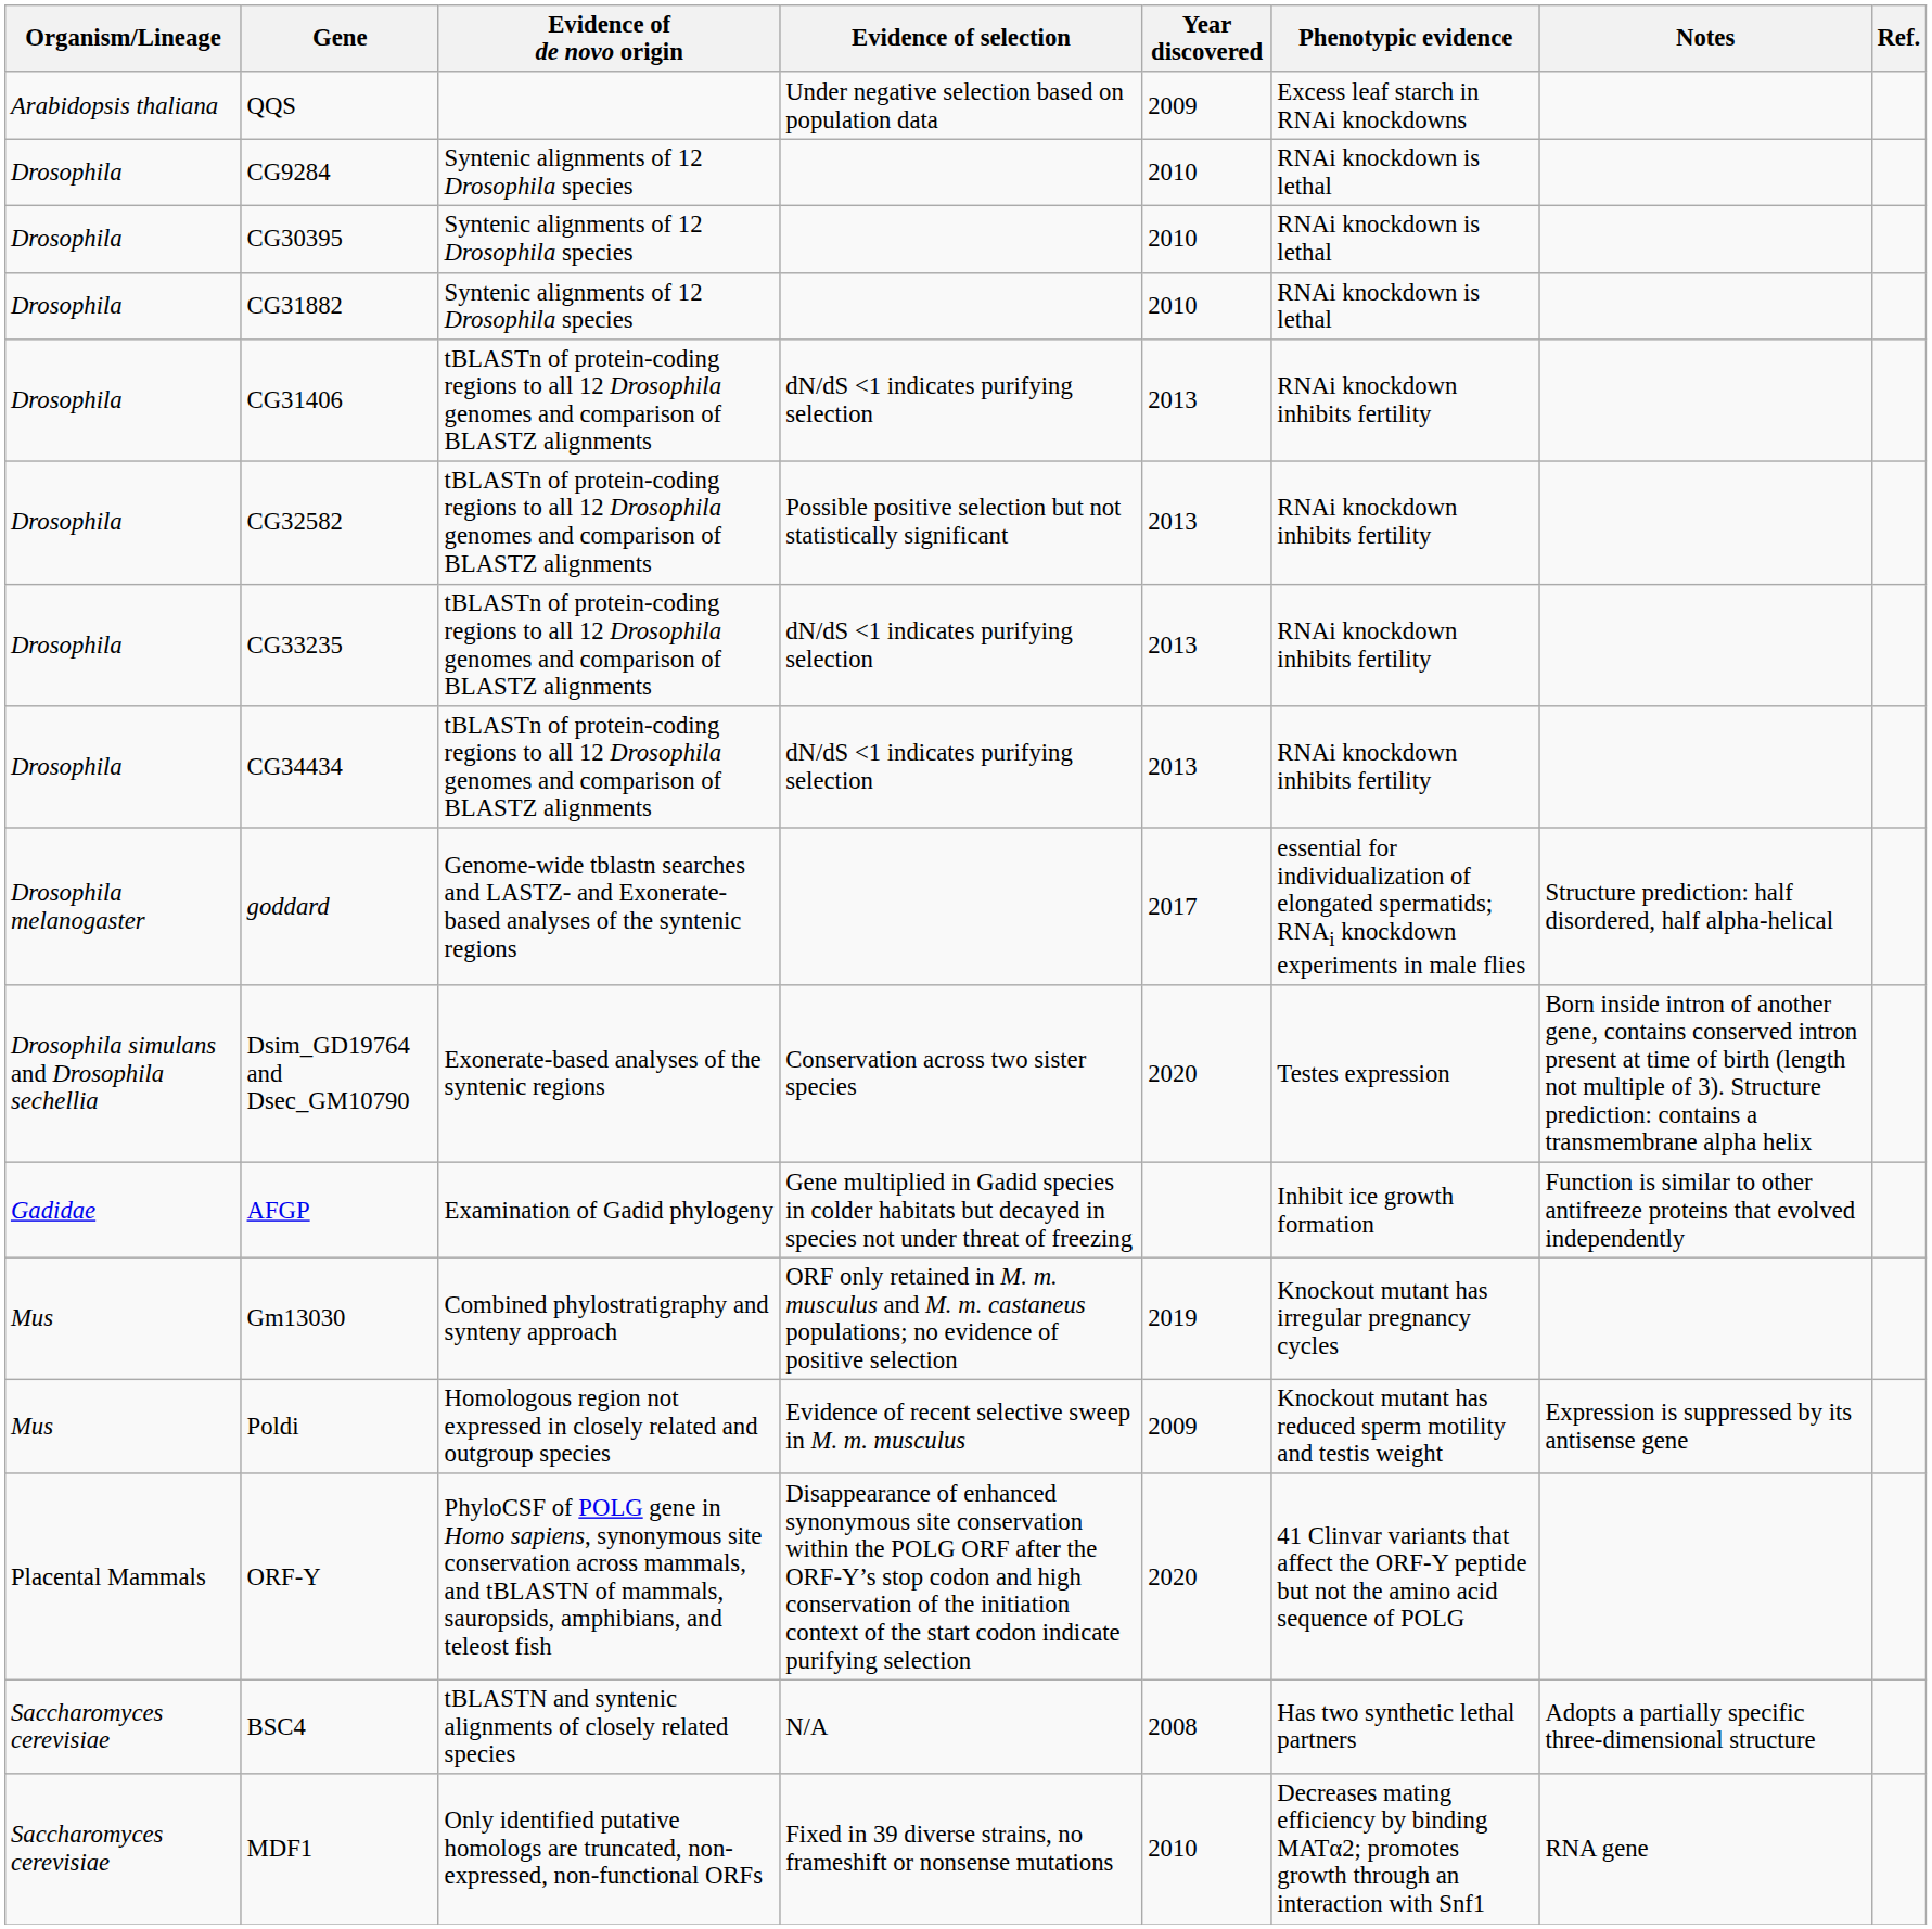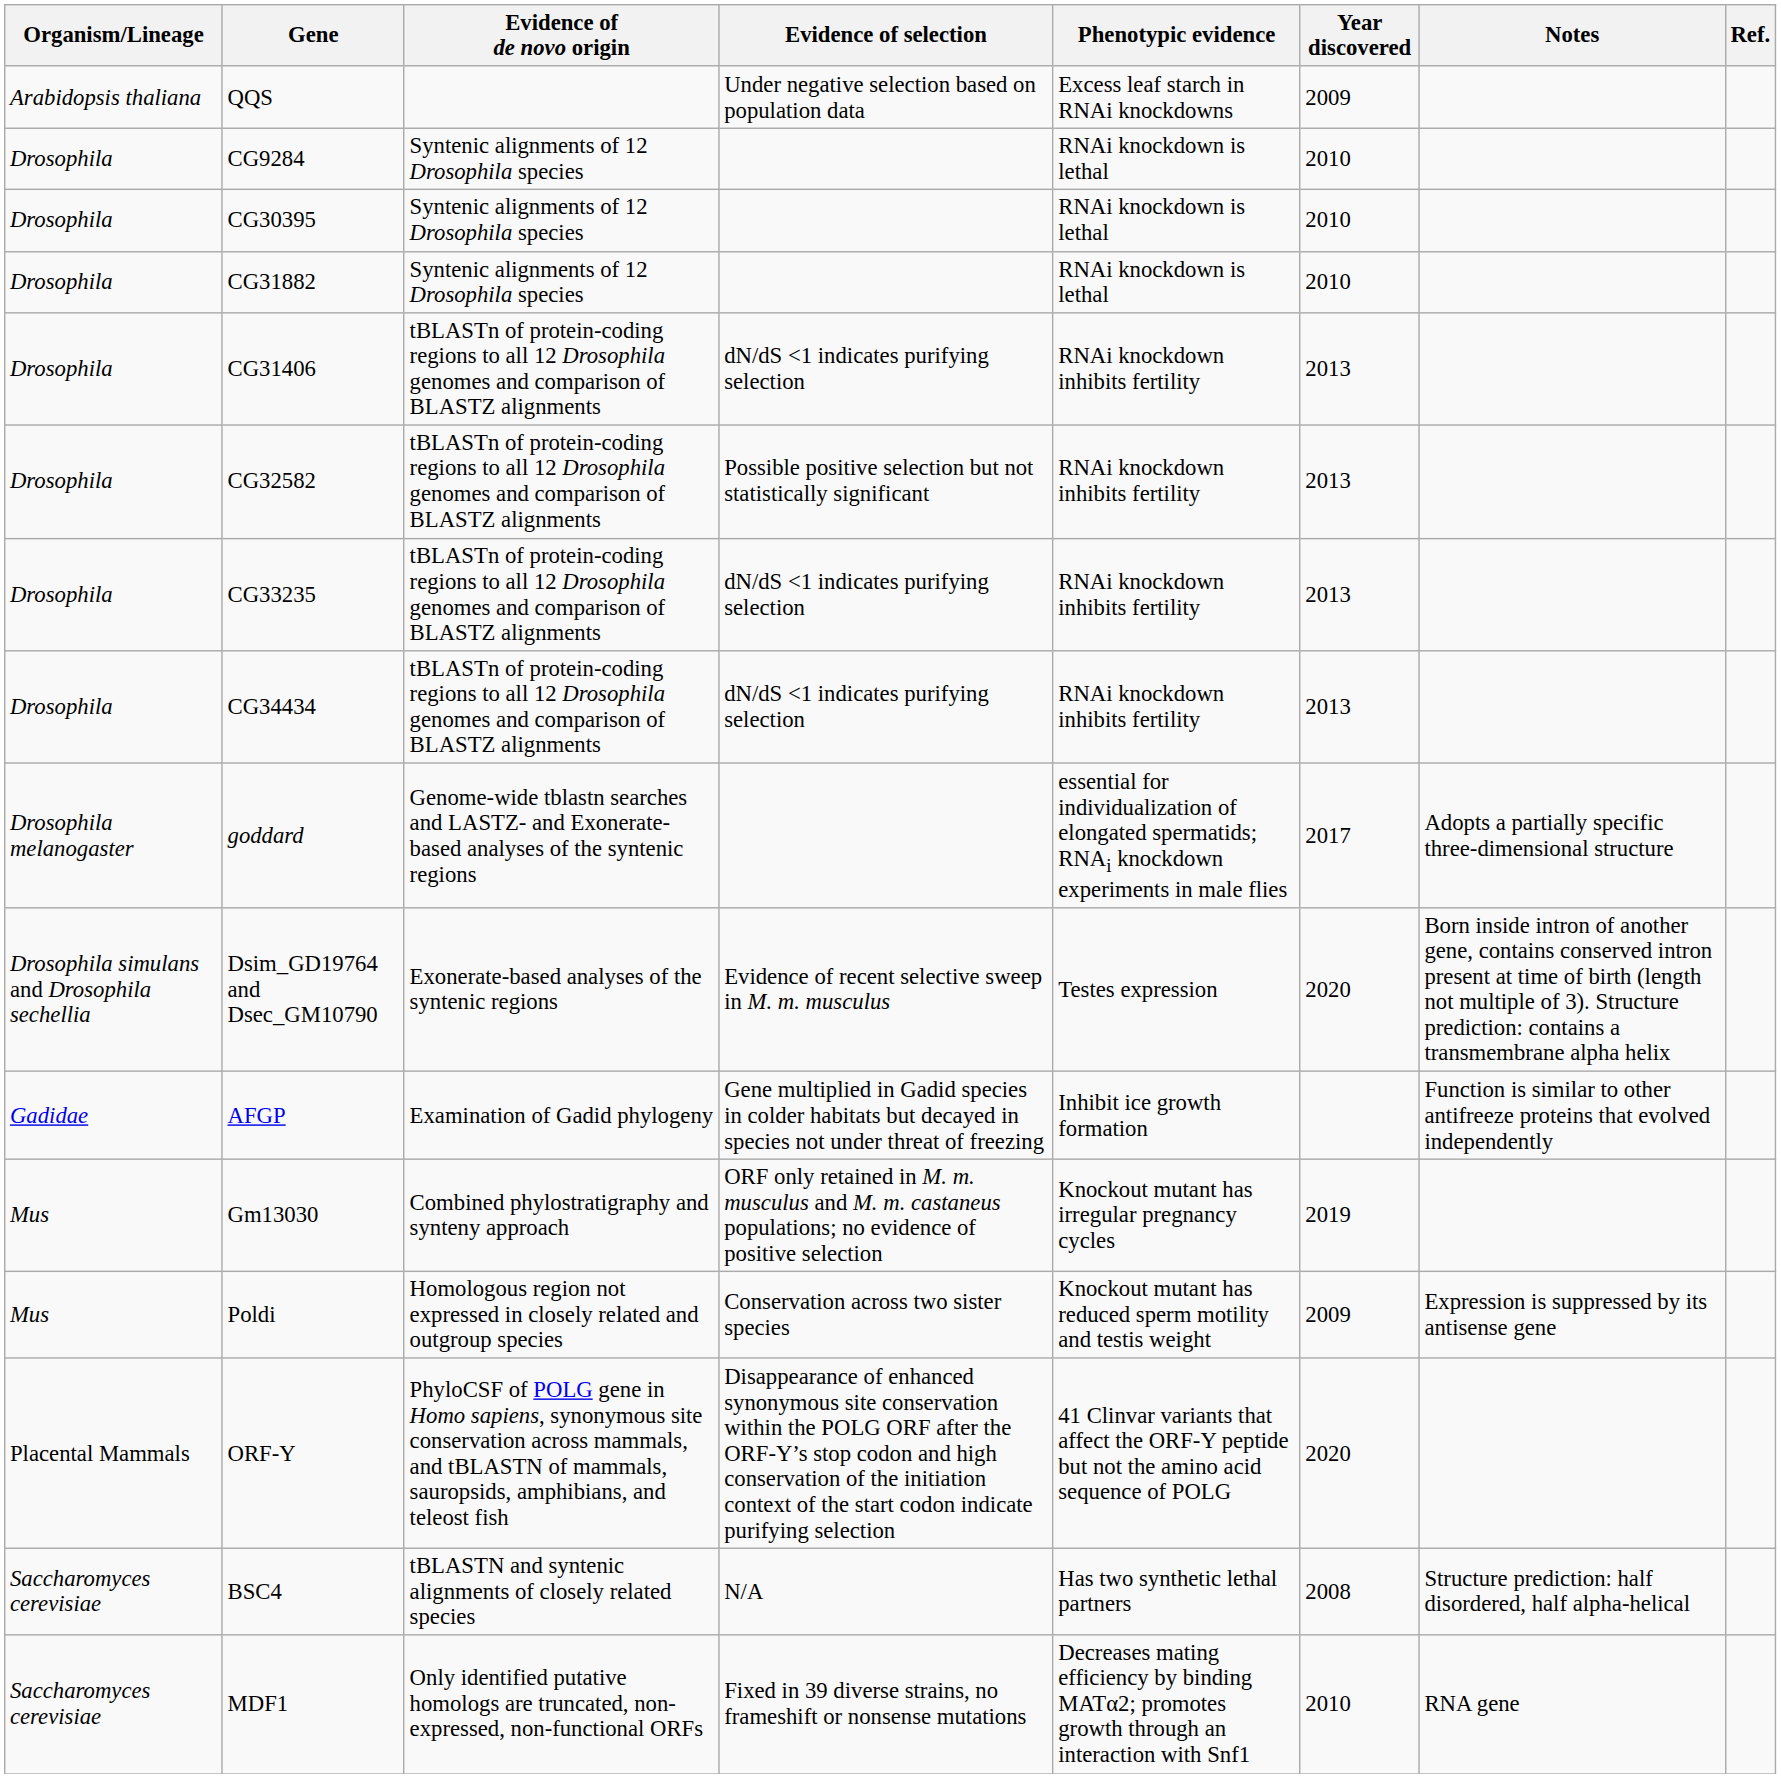 <table class="wikitable mw-collapsible mw-collapsed">
 <tr>
 <th>Organism/Lineage</th>
 <th>Gene</th>
 <th>Evidence of<br><em>de novo</em> origin</th>
 <th>Evidence of selection</th>
+<th>Phenotypic evidence</th>
 <th>Year discovered</th>
-<th>Phenotypic evidence</th>
 <th>Notes</th>
 <th>Ref.</th>
 </tr>
 <tr>
 <td><em>Arabidopsis thaliana</em></td>
 <td>QQS</td>
 <td></td>
 <td>Under negative selection based on population data</td>
+<td>Excess leaf starch in RNAi knockdowns</td>
 <td>2009</td>
-<td>Excess leaf starch in RNAi knockdowns</td>
 <td></td>
 <td></td>
 </tr>
 <tr>
 <td><em>Drosophila</em></td>
 <td>CG9284</td>
 <td>Syntenic alignments of 12 <em>Drosophila</em> species</td>
 <td></td>
+<td>RNAi knockdown is lethal</td>
 <td>2010</td>
-<td>RNAi knockdown is lethal</td>
 <td></td>
 <td></td>
 </tr>
 <tr>
 <td><em>Drosophila</em></td>
 <td>CG30395</td>
 <td>Syntenic alignments of 12 <em>Drosophila</em> species</td>
 <td></td>
+<td>RNAi knockdown is lethal</td>
 <td>2010</td>
-<td>RNAi knockdown is lethal</td>
 <td></td>
 <td></td>
 </tr>
 <tr>
 <td><em>Drosophila</em></td>
 <td>CG31882</td>
 <td>Syntenic alignments of 12 <em>Drosophila</em> species</td>
 <td></td>
+<td>RNAi knockdown is lethal</td>
 <td>2010</td>
-<td>RNAi knockdown is lethal</td>
 <td></td>
 <td></td>
 </tr>
 <tr>
 <td><em>Drosophila</em></td>
 <td>CG31406</td>
 <td>tBLASTn of protein-coding regions to all 12 <em>Drosophila</em> genomes and comparison of BLASTZ alignments</td>
 <td>dN/dS <1 indicates purifying selection</td>
+<td>RNAi knockdown inhibits fertility</td>
 <td>2013</td>
-<td>RNAi knockdown inhibits fertility</td>
 <td></td>
 <td></td>
 </tr>
 <tr>
 <td><em>Drosophila</em></td>
 <td>CG32582</td>
 <td>tBLASTn of protein-coding regions to all 12 <em>Drosophila</em> genomes and comparison of BLASTZ alignments</td>
 <td>Possible positive selection but not statistically significant</td>
+<td>RNAi knockdown inhibits fertility</td>
 <td>2013</td>
-<td>RNAi knockdown inhibits fertility</td>
 <td></td>
 <td></td>
 </tr>
 <tr>
 <td><em>Drosophila</em></td>
 <td>CG33235</td>
 <td>tBLASTn of protein-coding regions to all 12 <em>Drosophila</em> genomes and comparison of BLASTZ alignments</td>
 <td>dN/dS <1 indicates purifying selection</td>
+<td>RNAi knockdown inhibits fertility</td>
 <td>2013</td>
-<td>RNAi knockdown inhibits fertility</td>
 <td></td>
 <td></td>
 </tr>
 <tr>
 <td><em>Drosophila</em></td>
 <td>CG34434</td>
 <td>tBLASTn of protein-coding regions to all 12 <em>Drosophila</em> genomes and comparison of BLASTZ alignments</td>
 <td>dN/dS <1 indicates purifying selection</td>
+<td>RNAi knockdown inhibits fertility</td>
 <td>2013</td>
-<td>RNAi knockdown inhibits fertility</td>
 <td></td>
 <td></td>
 </tr>
 <tr>
 <td><em>Drosophila melanogaster</em></td>
 <td><em>goddard</em></td>
 <td>Genome-wide tblastn searches and LASTZ- and Exonerate-based analyses of the syntenic regions</td>
 <td></td>
+<td>essential for individualization of elongated spermatids;<br>RNA<sub>i</sub> knockdown experiments in male flies</td>
 <td>2017</td>
-<td>essential for individualization of elongated spermatids;<br>RNA<sub>i</sub> knockdown experiments in male flies</td>
-<td>Structure prediction: half disordered, half alpha-helical</td>
+<td>Adopts a partially specific three-dimensional structure</td>
 <td></td>
 </tr>
 <tr>
 <td><em>Drosophila simulans</em> and <em>Drosophila sechellia</em></td>
 <td>Dsim_GD19764 and Dsec_GM10790</td>
 <td>Exonerate-based analyses of the syntenic regions</td>
-<td>Conservation across two sister species</td>
+<td>Evidence of recent selective sweep in <em>M. m. musculus</em></td>
+<td>Testes expression</td>
 <td>2020</td>
-<td>Testes expression</td>
 <td>Born inside intron of another gene, contains conserved intron present at time of birth (length not multiple of 3). Structure prediction: contains a transmembrane alpha helix</td>
 <td></td>
 </tr>
 <tr>
 <td><em><a href='#'>Gadidae</a></em></td>
 <td><a href='#'>AFGP</a></td>
 <td>Examination of Gadid phylogeny</td>
 <td>Gene multiplied in Gadid species in colder habitats but decayed in species not under threat of freezing</td>
+<td>Inhibit ice growth formation</td>
 <td></td>
-<td>Inhibit ice growth formation</td>
 <td>Function is similar to other antifreeze proteins that evolved independently</td>
 <td></td>
 </tr>
 <tr>
 <td><em>Mus</em></td>
 <td>Gm13030</td>
 <td>Combined phylostratigraphy and synteny approach</td>
 <td>ORF only retained in <em>M. m. musculus</em> and <em>M. m. castaneus</em> populations; no evidence of positive selection</td>
+<td>Knockout mutant has irregular pregnancy cycles</td>
 <td>2019</td>
-<td>Knockout mutant has irregular pregnancy cycles</td>
 <td></td>
 <td></td>
 </tr>
 <tr>
 <td><em>Mus</em></td>
 <td>Poldi</td>
 <td>Homologous region not expressed in closely related and outgroup species</td>
-<td>Evidence of recent selective sweep in <em>M. m. musculus</em></td>
+<td>Conservation across two sister species</td>
+<td>Knockout mutant has reduced sperm motility and testis weight</td>
 <td>2009</td>
-<td>Knockout mutant has reduced sperm motility and testis weight</td>
 <td>Expression is suppressed by its antisense gene</td>
 <td></td>
 </tr>
 <tr>
 <td>Placental Mammals</td>
 <td>ORF-Y</td>
 <td>PhyloCSF of <a href='#'>POLG</a> gene in <em>Homo sapiens</em>, synonymous site conservation across mammals, and tBLASTN of mammals, sauropsids, amphibians, and teleost fish</td>
 <td>Disappearance of enhanced synonymous site conservation within the POLG ORF after the ORF-Y’s stop codon and high conservation of the initiation context of the start codon indicate purifying selection</td>
+<td>41 Clinvar variants that affect the ORF-Y peptide but not the amino acid sequence of POLG</td>
 <td>2020</td>
-<td>41 Clinvar variants that affect the ORF-Y peptide but not the amino acid sequence of POLG</td>
 <td></td>
 <td></td>
 </tr>
 <tr>
 <td><em>Saccharomyces</em><br><em>cerevisiae</em></td>
 <td>BSC4</td>
 <td>tBLASTN and syntenic alignments of closely related species</td>
 <td>N/A</td>
+<td>Has two synthetic lethal partners</td>
 <td>2008</td>
-<td>Has two synthetic lethal partners</td>
-<td>Adopts a partially specific three-dimensional structure</td>
+<td>Structure prediction: half disordered, half alpha-helical</td>
 <td></td>
 </tr>
 <tr>
 <td><em>Saccharomyces</em><br><em>cerevisiae</em></td>
 <td>MDF1</td>
 <td>Only identified putative homologs are truncated, non-expressed, non-functional ORFs</td>
 <td>Fixed in 39 diverse strains, no frameshift or nonsense mutations</td>
+<td>Decreases mating efficiency by binding MATα2; promotes growth through an interaction with Snf1</td>
 <td>2010</td>
-<td>Decreases mating efficiency by binding MATα2; promotes growth through an interaction with Snf1</td>
 <td>RNA gene</td>
 <td></td>
 </tr>
 </table>
